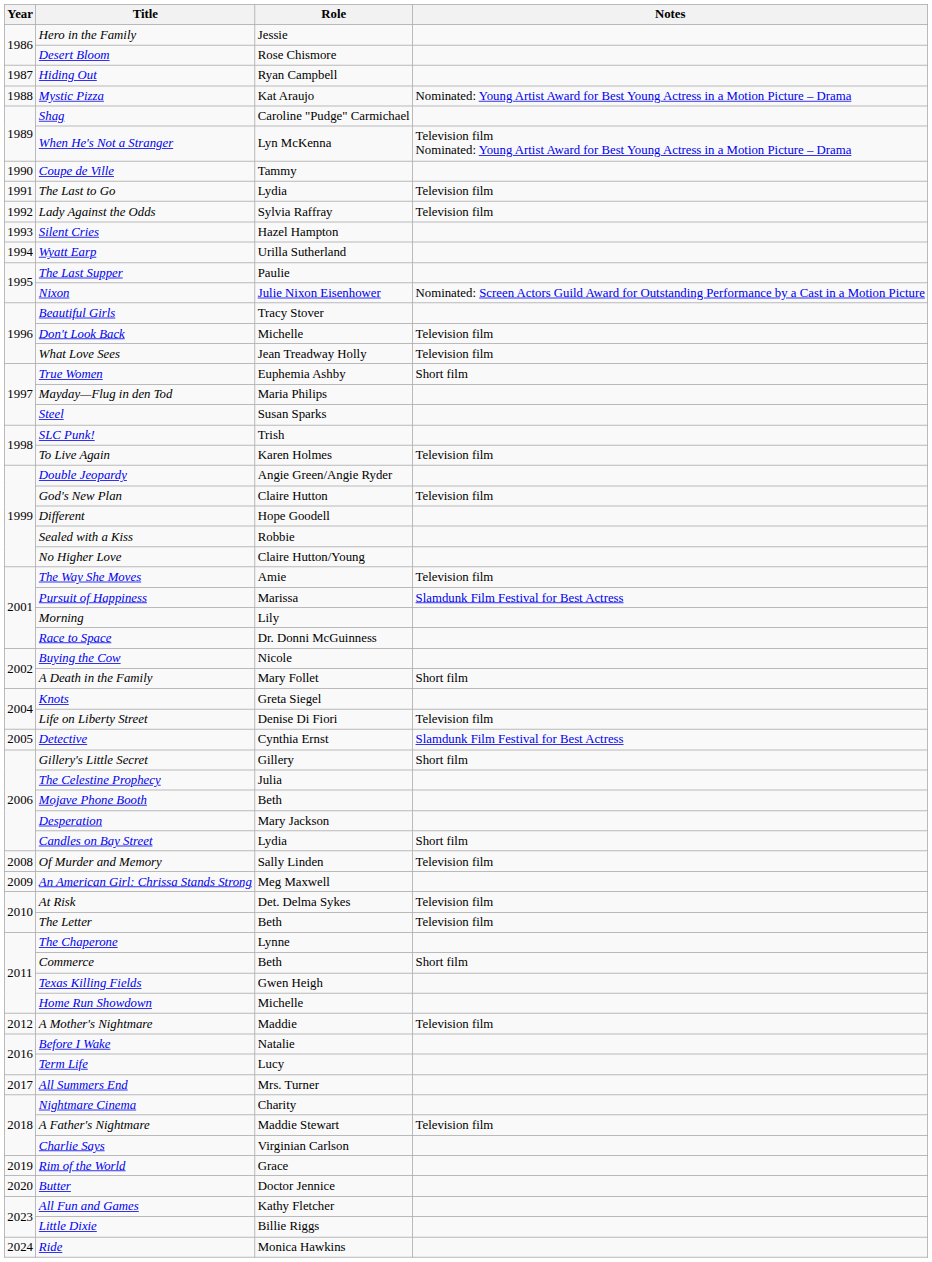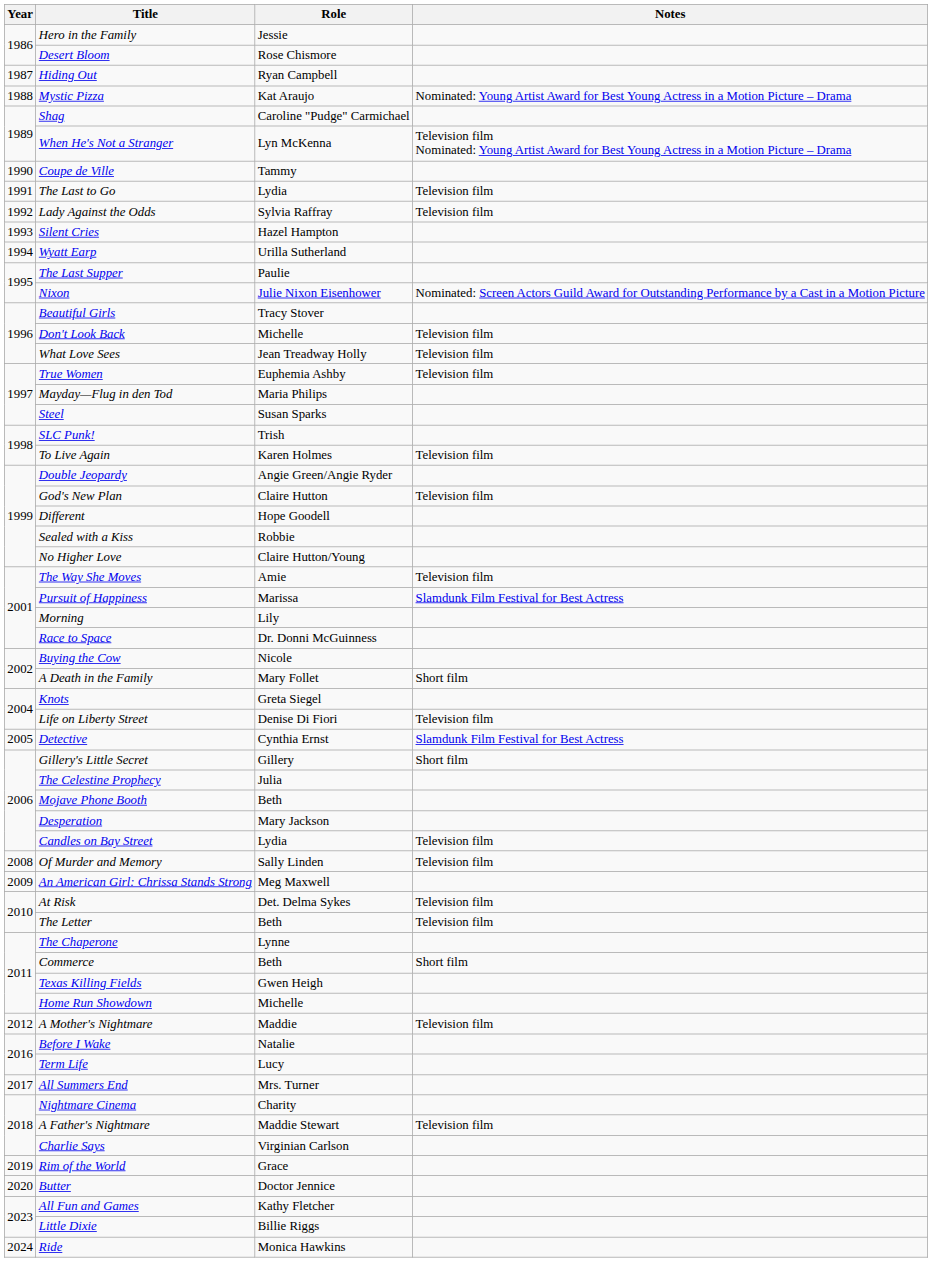 <table class="wikitable sortable">
 <tr>
 <th>Year</th>
 <th>Title</th>
 <th>Role</th>
 <th>Notes</th>
 </tr>
 <tr>
 <td rowspan="2">1986</td>
 <td><em>Hero in the Family</em></td>
 <td>Jessie</td>
 <td></td>
 </tr>
 <tr>
 <td><em><a href='#'>Desert Bloom</a></em></td>
 <td>Rose Chismore</td>
 <td></td>
 </tr>
 <tr>
 <td>1987</td>
 <td><em><a href='#'>Hiding Out</a></em></td>
 <td>Ryan Campbell</td>
 <td></td>
 </tr>
 <tr>
 <td>1988</td>
 <td><em><a href='#'>Mystic Pizza</a></em></td>
 <td>Kat Araujo</td>
 <td>Nominated: <a href='#'>Young Artist Award for Best Young Actress in a Motion Picture – Drama</a></td>
 </tr>
 <tr>
 <td rowspan="2">1989</td>
 <td><em><a href='#'>Shag</a></em></td>
 <td>Caroline "Pudge" Carmichael</td>
 <td></td>
 </tr>
 <tr>
 <td><em><a href='#'>When He's Not a Stranger</a></em></td>
 <td>Lyn McKenna</td>
 <td>Television film<br>Nominated: <a href='#'>Young Artist Award for Best Young Actress in a Motion Picture – Drama</a></td>
 </tr>
 <tr>
 <td>1990</td>
 <td><em><a href='#'>Coupe de Ville</a></em></td>
 <td>Tammy</td>
 <td></td>
 </tr>
 <tr>
 <td>1991</td>
 <td><em>The Last to Go</em></td>
 <td>Lydia</td>
 <td>Television film</td>
 </tr>
 <tr>
 <td>1992</td>
 <td><em>Lady Against the Odds</em></td>
 <td>Sylvia Raffray</td>
 <td>Television film</td>
 </tr>
 <tr>
 <td>1993</td>
 <td><em><a href='#'>Silent Cries</a></em></td>
 <td>Hazel Hampton</td>
 <td></td>
 </tr>
 <tr>
 <td>1994</td>
 <td><em><a href='#'>Wyatt Earp</a></em></td>
 <td>Urilla Sutherland</td>
 <td></td>
 </tr>
 <tr>
 <td rowspan="2">1995</td>
 <td><em><a href='#'>The Last Supper</a></em></td>
 <td>Paulie</td>
 <td></td>
 </tr>
 <tr>
 <td><em><a href='#'>Nixon</a></em></td>
 <td><a href='#'>Julie Nixon Eisenhower</a></td>
 <td>Nominated: <a href='#'>Screen Actors Guild Award for Outstanding Performance by a Cast in a Motion Picture</a></td>
 </tr>
 <tr>
 <td rowspan="3">1996</td>
 <td><em><a href='#'>Beautiful Girls</a></em></td>
 <td>Tracy Stover</td>
 <td></td>
 </tr>
 <tr>
 <td><em><a href='#'>Don't Look Back</a></em></td>
 <td>Michelle</td>
 <td>Television film</td>
 </tr>
 <tr>
 <td><em>What Love Sees</em></td>
 <td>Jean Treadway Holly</td>
 <td>Television film</td>
 </tr>
 <tr>
 <td rowspan="3">1997</td>
 <td><em><a href='#'>True Women</a></em></td>
 <td>Euphemia Ashby</td>
-<td>Short film</td>
+<td>Television film</td>
 </tr>
 <tr>
 <td><em>Mayday—Flug in den Tod</em></td>
 <td>Maria Philips</td>
 <td></td>
 </tr>
 <tr>
 <td><em><a href='#'>Steel</a></em></td>
 <td>Susan Sparks</td>
 <td></td>
 </tr>
 <tr>
 <td rowspan="2">1998</td>
 <td><em><a href='#'>SLC Punk!</a></em></td>
 <td>Trish</td>
 <td></td>
 </tr>
 <tr>
 <td><em>To Live Again</em></td>
 <td>Karen Holmes</td>
 <td>Television film</td>
 </tr>
 <tr>
 <td rowspan="5">1999</td>
 <td><em><a href='#'>Double Jeopardy</a></em></td>
 <td>Angie Green/Angie Ryder</td>
 <td></td>
 </tr>
 <tr>
 <td><em>God's New Plan</em></td>
 <td>Claire Hutton</td>
 <td>Television film</td>
 </tr>
 <tr>
 <td><em>Different</em></td>
 <td>Hope Goodell</td>
 <td></td>
 </tr>
 <tr>
 <td><em>Sealed with a Kiss</em></td>
 <td>Robbie</td>
 <td></td>
 </tr>
 <tr>
 <td><em>No Higher Love</em></td>
 <td>Claire Hutton/Young</td>
 <td></td>
 </tr>
 <tr>
 <td rowspan="4">2001</td>
 <td><em><a href='#'>The Way She Moves</a></em></td>
 <td>Amie</td>
 <td>Television film</td>
 </tr>
 <tr>
 <td><em><a href='#'>Pursuit of Happiness</a></em></td>
 <td>Marissa</td>
 <td><a href='#'>Slamdunk Film Festival for Best Actress</a></td>
 </tr>
 <tr>
 <td><em>Morning</em></td>
 <td>Lily</td>
 <td></td>
 </tr>
 <tr>
 <td><em><a href='#'>Race to Space</a></em></td>
 <td>Dr. Donni McGuinness</td>
 <td></td>
 </tr>
 <tr>
 <td rowspan="2">2002</td>
 <td><em><a href='#'>Buying the Cow</a></em></td>
 <td>Nicole</td>
 <td></td>
 </tr>
 <tr>
 <td><em>A Death in the Family</em></td>
 <td>Mary Follet</td>
 <td>Short film</td>
 </tr>
 <tr>
 <td rowspan="2">2004</td>
 <td><em><a href='#'>Knots</a></em></td>
 <td>Greta Siegel</td>
 <td></td>
 </tr>
 <tr>
 <td><em>Life on Liberty Street</em></td>
 <td>Denise Di Fiori</td>
 <td>Television film</td>
 </tr>
 <tr>
 <td>2005</td>
 <td><em><a href='#'>Detective</a></em></td>
 <td>Cynthia Ernst</td>
 <td><a href='#'>Slamdunk Film Festival for Best Actress</a></td>
 </tr>
 <tr>
 <td rowspan="5">2006</td>
 <td><em>Gillery's Little Secret</em></td>
 <td>Gillery</td>
 <td>Short film</td>
 </tr>
 <tr>
 <td><em><a href='#'>The Celestine Prophecy</a></em></td>
 <td>Julia</td>
 <td></td>
 </tr>
 <tr>
 <td><em><a href='#'>Mojave Phone Booth</a></em></td>
 <td>Beth</td>
 <td></td>
 </tr>
 <tr>
 <td><em><a href='#'>Desperation</a></em></td>
 <td>Mary Jackson</td>
 <td></td>
 </tr>
 <tr>
 <td><em><a href='#'>Candles on Bay Street</a></em></td>
 <td>Lydia</td>
-<td>Short film</td>
+<td>Television film</td>
 </tr>
 <tr>
 <td>2008</td>
 <td><em>Of Murder and Memory</em></td>
 <td>Sally Linden</td>
 <td>Television film</td>
 </tr>
 <tr>
 <td>2009</td>
 <td><em><a href='#'>An American Girl: Chrissa Stands Strong</a></em></td>
 <td>Meg Maxwell</td>
 <td></td>
 </tr>
 <tr>
 <td rowspan="2">2010</td>
 <td><em>At Risk</em></td>
 <td>Det. Delma Sykes</td>
 <td>Television film</td>
 </tr>
 <tr>
 <td><em>The Letter</em></td>
 <td>Beth</td>
 <td>Television film</td>
 </tr>
 <tr>
 <td rowspan="4">2011</td>
 <td><em><a href='#'>The Chaperone</a></em></td>
 <td>Lynne</td>
 <td></td>
 </tr>
 <tr>
 <td><em>Commerce</em></td>
 <td>Beth</td>
 <td>Short film</td>
 </tr>
 <tr>
 <td><em><a href='#'>Texas Killing Fields</a></em></td>
 <td>Gwen Heigh</td>
 <td></td>
 </tr>
 <tr>
 <td><em><a href='#'>Home Run Showdown</a></em></td>
 <td>Michelle</td>
 </tr>
 <tr>
 <td>2012</td>
 <td><em>A Mother's Nightmare</em></td>
 <td>Maddie</td>
 <td>Television film</td>
 </tr>
 <tr>
 <td rowspan="2">2016</td>
 <td><em><a href='#'>Before I Wake</a></em></td>
 <td>Natalie</td>
 <td></td>
 </tr>
 <tr>
 <td><em><a href='#'>Term Life</a></em></td>
 <td>Lucy</td>
 <td></td>
 </tr>
 <tr>
 <td>2017</td>
 <td><em><a href='#'>All Summers End</a></em></td>
 <td>Mrs. Turner</td>
 <td></td>
 </tr>
 <tr>
 <td rowspan="3">2018</td>
 <td><em><a href='#'>Nightmare Cinema</a></em></td>
 <td>Charity</td>
 <td></td>
 </tr>
 <tr>
 <td><em>A Father's Nightmare</em></td>
 <td>Maddie Stewart</td>
 <td>Television film</td>
 </tr>
 <tr>
 <td><em><a href='#'>Charlie Says</a></em></td>
 <td>Virginian Carlson</td>
 <td></td>
 </tr>
 <tr>
 <td>2019</td>
 <td><em><a href='#'>Rim of the World</a></em></td>
 <td>Grace</td>
 <td></td>
 </tr>
 <tr>
 <td>2020</td>
 <td><em><a href='#'>Butter</a></em></td>
 <td>Doctor Jennice</td>
 <td></td>
 </tr>
 <tr>
 <td rowspan="2">2023</td>
 <td><em><a href='#'>All Fun and Games</a></em></td>
 <td>Kathy Fletcher</td>
 <td></td>
 </tr>
 <tr>
 <td><em><a href='#'>Little Dixie</a></em></td>
 <td>Billie Riggs</td>
 <td></td>
 </tr>
 <tr>
 <td>2024</td>
 <td><em><a href='#'>Ride</a></em></td>
 <td>Monica Hawkins</td>
 <td></td>
 </tr>
 </table>
